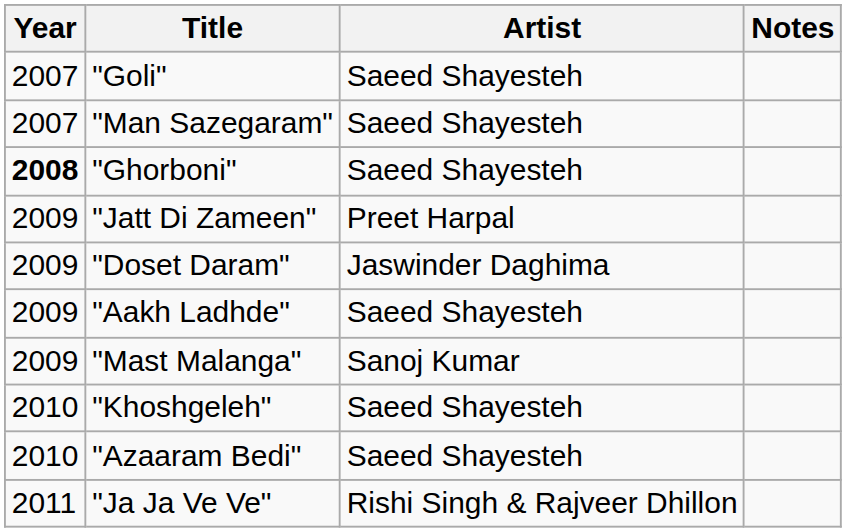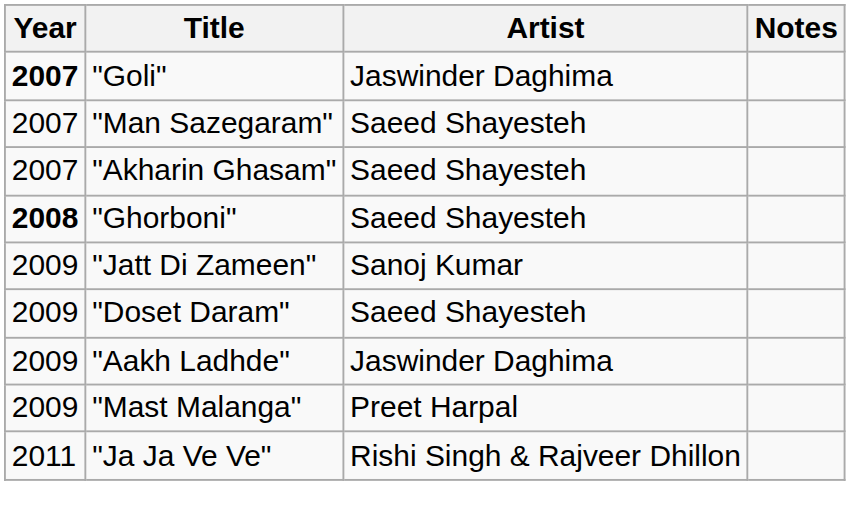 <table class="wikitable sortable">
 <tr>
 <th>Year</th>
 <th>Title</th>
 <th>Artist</th>
 <th class="unsortable">Notes</th>
 </tr>
 <tr>
+<td><strong>2007</strong></td>
+<td>"Goli"</td>
+<td>Jaswinder Daghima</td>
+<td></td>
+</tr>
+<tr>
 <td>2007</td>
-<td>"Goli"</td>
+<td>"Man Sazegaram"</td>
 <td>Saeed Shayesteh</td>
 <td></td>
 </tr>
 <tr>
 <td>2007</td>
-<td>"Man Sazegaram"</td>
+<td>"Akharin Ghasam"</td>
 <td>Saeed Shayesteh</td>
 <td></td>
 </tr>
 <tr>
 <td><strong>2008</strong></td>
 <td>"Ghorboni"</td>
 <td>Saeed Shayesteh</td>
 <td></td>
 </tr>
 <tr>
 <td>2009</td>
 <td>"Jatt Di Zameen"</td>
-<td>Preet Harpal</td>
+<td>Sanoj Kumar</td>
 <td></td>
 </tr>
 <tr>
 <td>2009</td>
 <td>"Doset Daram"</td>
+<td>Saeed Shayesteh</td>
+<td></td>
+</tr>
+<tr>
+<td>2009</td>
+<td>"Aakh Ladhde"</td>
 <td>Jaswinder Daghima</td>
 <td></td>
 </tr>
 <tr>
 <td>2009</td>
-<td>"Aakh Ladhde"</td>
-<td>Saeed Shayesteh</td>
-<td></td>
-</tr>
-<tr>
-<td>2009</td>
 <td>"Mast Malanga"</td>
-<td>Sanoj Kumar</td>
-<td></td>
-</tr>
-<tr>
-<td>2010</td>
-<td>"Khoshgeleh"</td>
-<td>Saeed Shayesteh</td>
-<td></td>
-</tr>
-<tr>
-<td>2010</td>
-<td>"Azaaram Bedi"</td>
-<td>Saeed Shayesteh</td>
+<td>Preet Harpal</td>
 <td></td>
 </tr>
 <tr>
 <td>2011</td>
 <td>"Ja Ja Ve Ve"</td>
 <td>Rishi Singh & Rajveer Dhillon</td>
 <td></td>
 </tr>
 </table>
